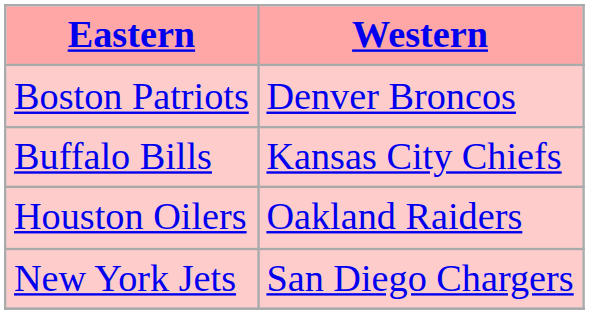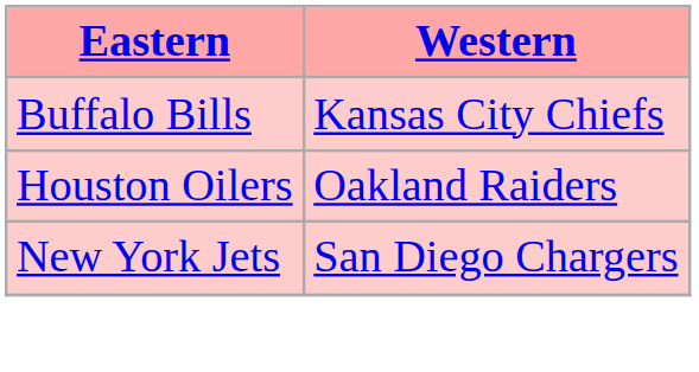 <table class="wikitable">
 <tr>
 <th style="background-color: #FFA7A7;"><strong><a href='#'>Eastern</a></strong></th>
 <th style="background-color: #FFA7A7;"><strong><a href='#'>Western</a></strong></th>
-</tr>
-<tr>
-<td style="background-color: #FFCCCC;"><a href='#'>Boston Patriots</a></td>
-<td style="background-color: #FFCCCC;"><a href='#'>Denver Broncos</a></td>
 </tr>
 <tr>
 <td style="background-color: #FFCCCC;"><a href='#'>Buffalo Bills</a></td>
 <td style="background-color: #FFCCCC;"><a href='#'>Kansas City Chiefs</a></td>
 </tr>
 <tr>
 <td style="background-color: #FFCCCC;"><a href='#'>Houston Oilers</a></td>
 <td style="background-color: #FFCCCC;"><a href='#'>Oakland Raiders</a></td>
 </tr>
 <tr>
 <td style="background-color: #FFCCCC;"><a href='#'>New York Jets</a></td>
 <td style="background-color: #FFCCCC;"><a href='#'>San Diego Chargers</a></td>
 </tr>
 <tr>
 </tr>
 </table>
